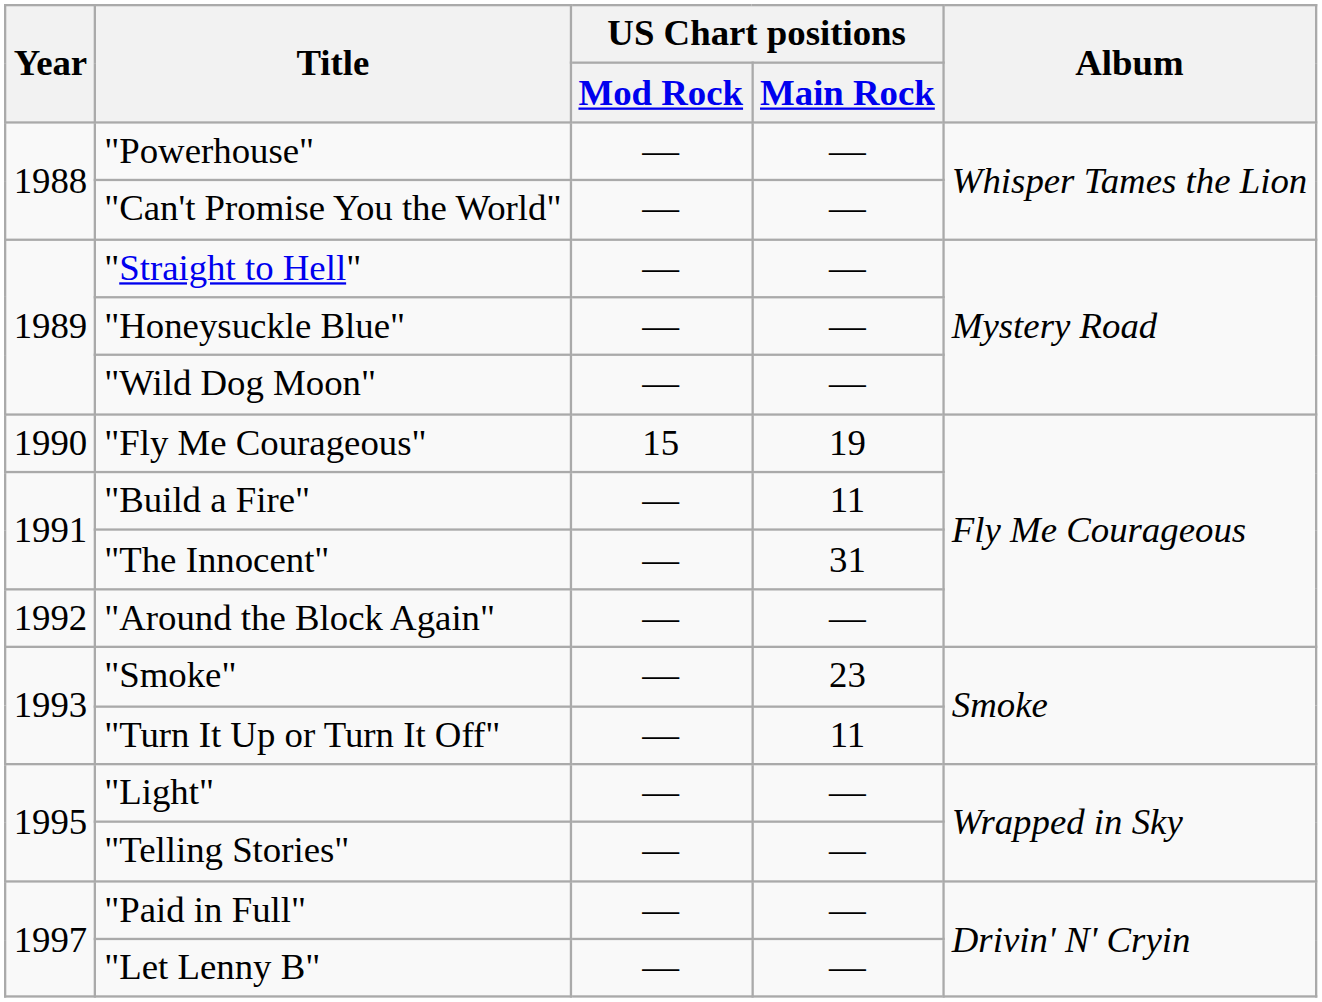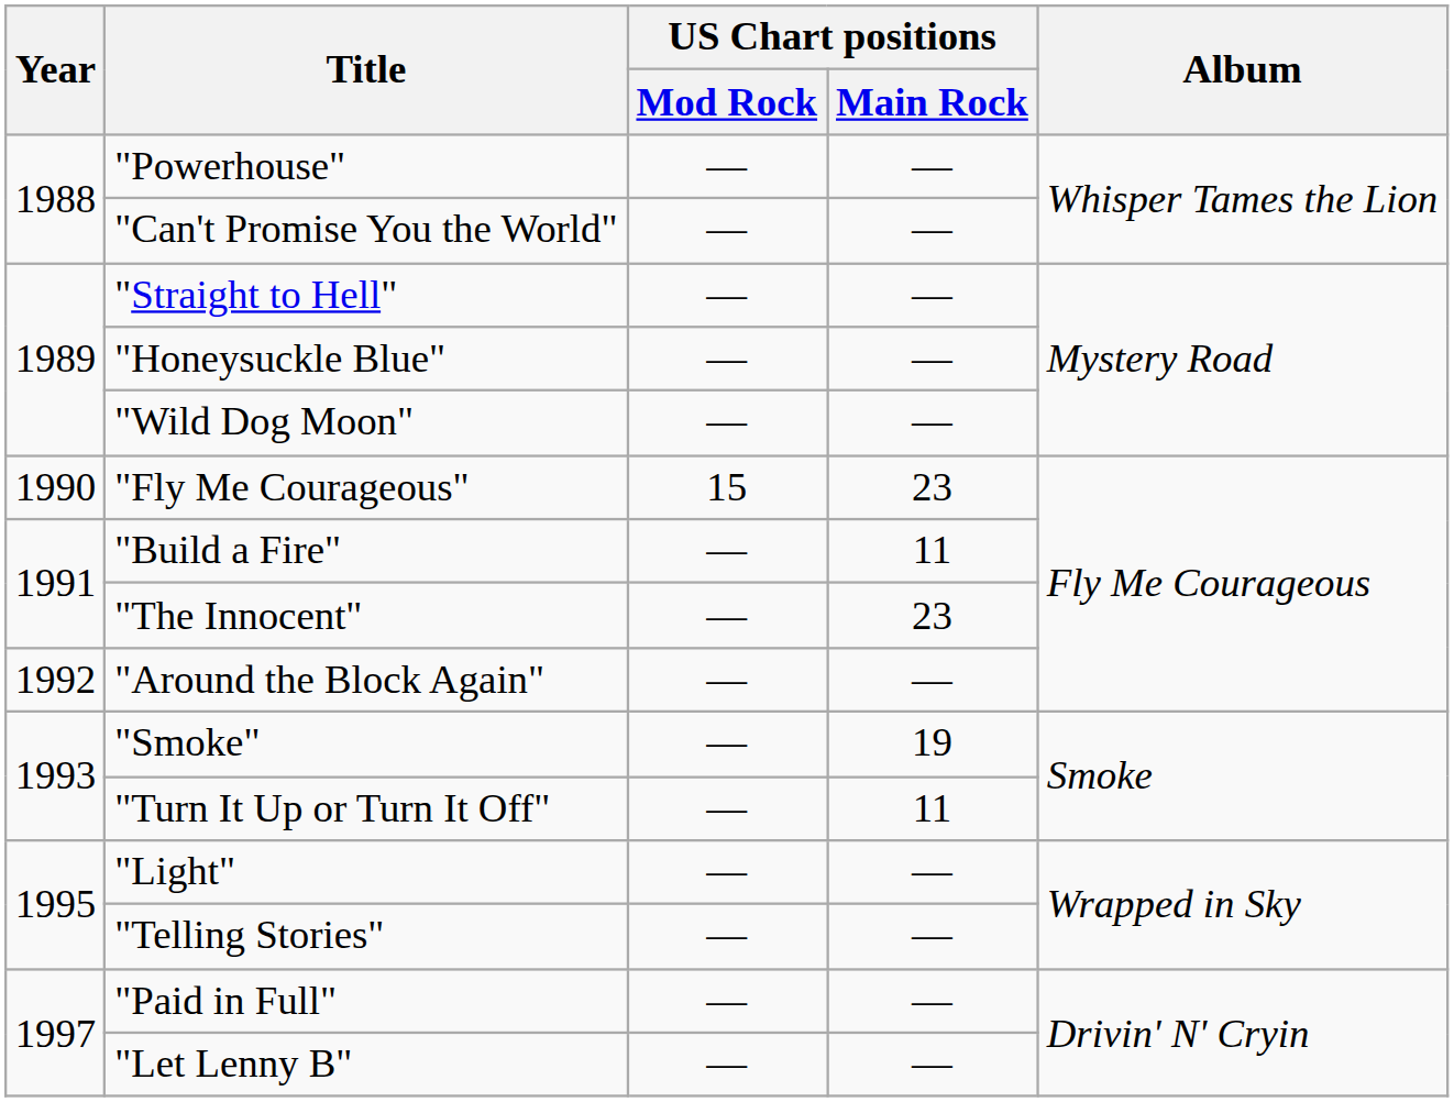 <table class="wikitable">
 <tr>
 <th rowspan="2">Year</th>
 <th rowspan="2">Title</th>
 <th colspan="2">US Chart positions</th>
 <th rowspan="2">Album</th>
 </tr>
 <tr>
 <th><a href='#'>Mod Rock</a></th>
 <th><a href='#'>Main Rock</a></th>
 </tr>
 <tr>
 <td rowspan="2">1988</td>
 <td>"Powerhouse"</td>
 <td style="text-align:center;">—</td>
 <td style="text-align:center;">—</td>
 <td rowspan="2"><em>Whisper Tames the Lion</em></td>
 </tr>
 <tr>
 <td>"Can't Promise You the World"</td>
 <td style="text-align:center;">—</td>
 <td style="text-align:center;">—</td>
 </tr>
 <tr>
 <td rowspan="3">1989</td>
 <td>"<a href='#'>Straight to Hell</a>"</td>
 <td style="text-align:center;">—</td>
 <td style="text-align:center;">—</td>
 <td rowspan="3"><em>Mystery Road</em></td>
 </tr>
 <tr>
 <td>"Honeysuckle Blue"</td>
 <td style="text-align:center;">—</td>
 <td style="text-align:center;">—</td>
 </tr>
 <tr>
 <td>"Wild Dog Moon"</td>
 <td style="text-align:center;">—</td>
 <td style="text-align:center;">—</td>
 </tr>
 <tr>
 <td>1990</td>
 <td>"Fly Me Courageous"</td>
 <td style="text-align:center;">15</td>
-<td style="text-align:center;">19</td>
+<td style="text-align:center;">23</td>
 <td rowspan="4"><em>Fly Me Courageous</em></td>
 </tr>
 <tr>
 <td rowspan="2">1991</td>
 <td>"Build a Fire"</td>
 <td style="text-align:center;">—</td>
 <td style="text-align:center;">11</td>
 </tr>
 <tr>
 <td>"The Innocent"</td>
 <td style="text-align:center;">—</td>
-<td style="text-align:center;">31</td>
+<td style="text-align:center;">23</td>
 </tr>
 <tr>
 <td>1992</td>
 <td>"Around the Block Again"</td>
 <td style="text-align:center;">—</td>
 <td style="text-align:center;">—</td>
 </tr>
 <tr>
 <td rowspan="2">1993</td>
 <td>"Smoke"</td>
 <td style="text-align:center;">—</td>
-<td style="text-align:center;">23</td>
+<td style="text-align:center;">19</td>
 <td rowspan="2"><em>Smoke</em></td>
 </tr>
 <tr>
 <td>"Turn It Up or Turn It Off"</td>
 <td style="text-align:center;">—</td>
 <td style="text-align:center;">11</td>
 </tr>
 <tr>
 <td rowspan="2">1995</td>
 <td>"Light"</td>
 <td style="text-align:center;">—</td>
 <td style="text-align:center;">—</td>
 <td rowspan="2"><em>Wrapped in Sky</em></td>
 </tr>
 <tr>
 <td>"Telling Stories"</td>
 <td style="text-align:center;">—</td>
 <td style="text-align:center;">—</td>
 </tr>
 <tr>
 <td rowspan="2">1997</td>
 <td>"Paid in Full"</td>
 <td style="text-align:center;">—</td>
 <td style="text-align:center;">—</td>
 <td rowspan="2"><em>Drivin' N' Cryin</em></td>
 </tr>
 <tr>
 <td>"Let Lenny B"</td>
 <td style="text-align:center;">—</td>
 <td style="text-align:center;">—</td>
 </tr>
 </table>
